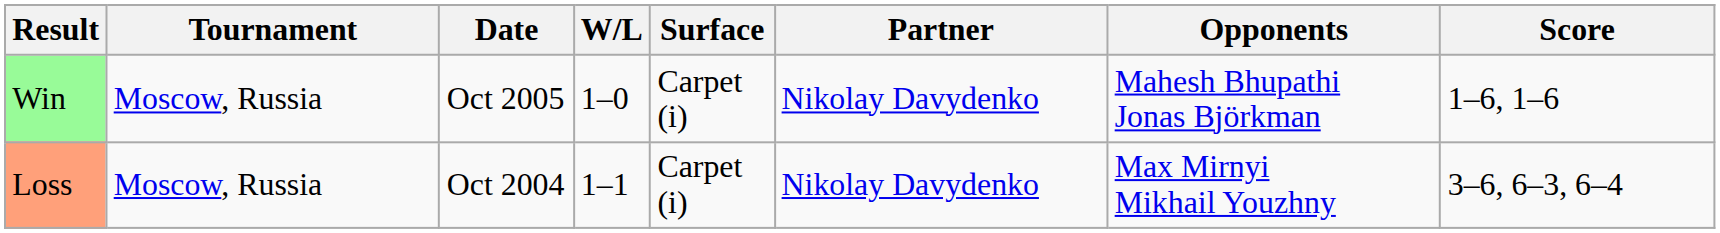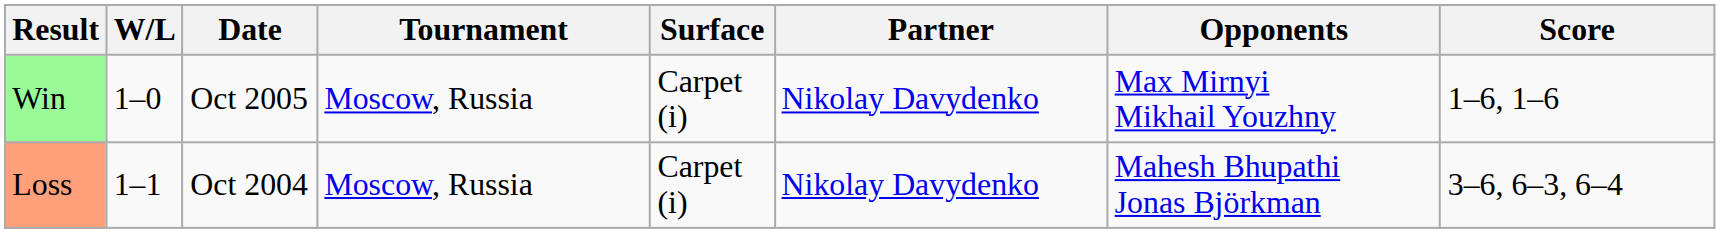 <table class="sortable wikitable">
 <tr>
 <th style="width:40px">Result</th>
+<th style="width:30px" class="unsortable">W/L</th>
+<th style="width:60px">Date</th>
 <th style="width:160px">Tournament</th>
-<th style="width:60px">Date</th>
-<th style="width:30px" class="unsortable">W/L</th>
 <th style="width:55px">Surface</th>
 <th style="width:160px">Partner</th>
 <th style="width:160px">Opponents</th>
 <th style="width:130px" class="unsortable">Score</th>
 </tr>
 <tr>
 <td style="background:#98fb98;">Win</td>
+<td>1–0</td>
+<td>Oct 2005</td>
 <td><a href='#'>Moscow</a>, Russia</td>
-<td>Oct 2005</td>
-<td>1–0</td>
 <td>Carpet (i)</td>
 <td> <a href='#'>Nikolay Davydenko</a></td>
-<td> <a href='#'>Mahesh Bhupathi</a><br> <a href='#'>Jonas Björkman</a></td>
+<td> <a href='#'>Max Mirnyi</a><br> <a href='#'>Mikhail Youzhny</a></td>
 <td>1–6, 1–6</td>
 </tr>
 <tr>
 <td style="background:#ffa07a;">Loss</td>
+<td>1–1</td>
+<td>Oct 2004</td>
 <td><a href='#'>Moscow</a>, Russia</td>
-<td>Oct 2004</td>
-<td>1–1</td>
 <td>Carpet (i)</td>
 <td> <a href='#'>Nikolay Davydenko</a></td>
-<td> <a href='#'>Max Mirnyi</a><br> <a href='#'>Mikhail Youzhny</a></td>
+<td> <a href='#'>Mahesh Bhupathi</a><br> <a href='#'>Jonas Björkman</a></td>
 <td>3–6, 6–3, 6–4</td>
 </tr>
 </table>
